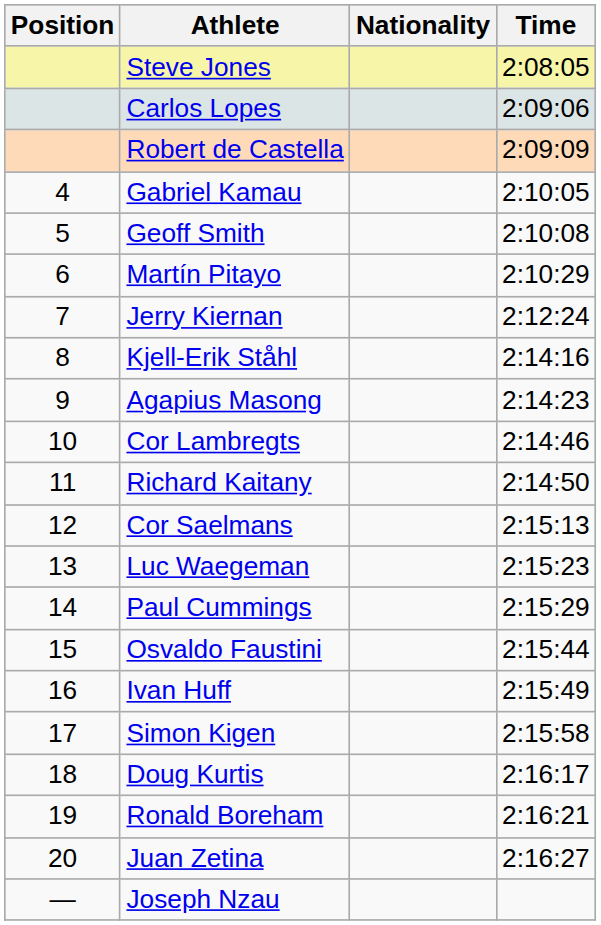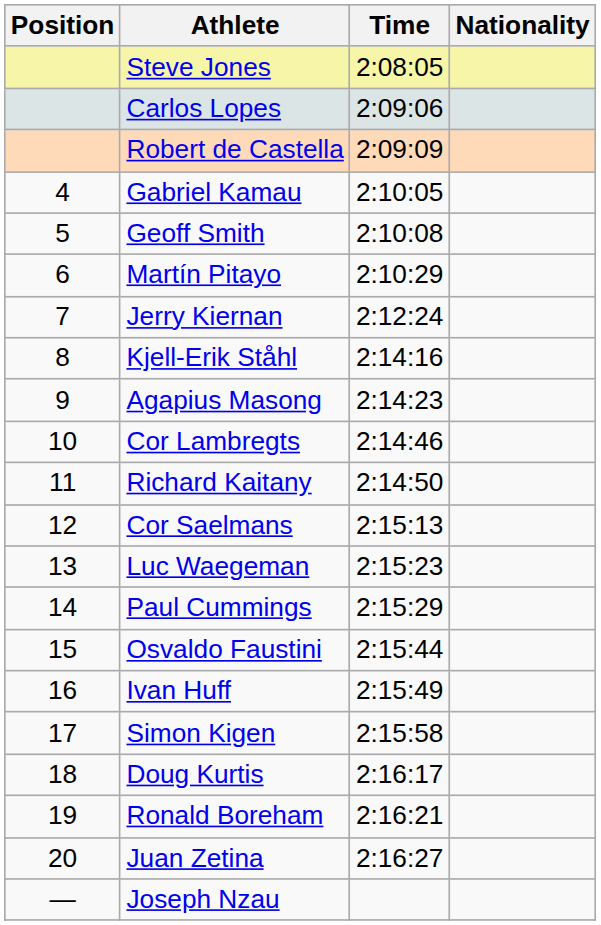 <table class="wikitable sortable">
 <tr>
 <th>Position</th>
 <th>Athlete</th>
+<th>Time</th>
 <th>Nationality</th>
-<th>Time</th>
 </tr>
 <tr bgcolor=#F7F6A8>
 <td align=center></td>
 <td><a href='#'>Steve Jones</a></td>
+<td>2:08:05</td>
 <td></td>
-<td>2:08:05</td>
 </tr>
 <tr bgcolor=#DCE5E5>
 <td align=center></td>
 <td><a href='#'>Carlos Lopes</a></td>
+<td>2:09:06</td>
 <td></td>
-<td>2:09:06</td>
 </tr>
 <tr bgcolor=#FFDAB9>
 <td align=center></td>
 <td><a href='#'>Robert de Castella</a></td>
+<td>2:09:09</td>
 <td></td>
-<td>2:09:09</td>
 </tr>
 <tr>
 <td align=center>4</td>
 <td><a href='#'>Gabriel Kamau</a></td>
+<td>2:10:05</td>
 <td></td>
-<td>2:10:05</td>
 </tr>
 <tr>
 <td align=center>5</td>
 <td><a href='#'>Geoff Smith</a></td>
+<td>2:10:08</td>
 <td></td>
-<td>2:10:08</td>
 </tr>
 <tr>
 <td align=center>6</td>
 <td><a href='#'>Martín Pitayo</a></td>
+<td>2:10:29</td>
 <td></td>
-<td>2:10:29</td>
 </tr>
 <tr>
 <td align=center>7</td>
 <td><a href='#'>Jerry Kiernan</a></td>
+<td>2:12:24</td>
 <td></td>
-<td>2:12:24</td>
 </tr>
 <tr>
 <td align=center>8</td>
 <td><a href='#'>Kjell-Erik Ståhl</a></td>
+<td>2:14:16</td>
 <td></td>
-<td>2:14:16</td>
 </tr>
 <tr>
 <td align=center>9</td>
 <td><a href='#'>Agapius Masong</a></td>
+<td>2:14:23</td>
 <td></td>
-<td>2:14:23</td>
 </tr>
 <tr>
 <td align=center>10</td>
 <td><a href='#'>Cor Lambregts</a></td>
+<td>2:14:46</td>
 <td></td>
-<td>2:14:46</td>
 </tr>
 <tr>
 <td align=center>11</td>
 <td><a href='#'>Richard Kaitany</a></td>
+<td>2:14:50</td>
 <td></td>
-<td>2:14:50</td>
 </tr>
 <tr>
 <td align=center>12</td>
 <td><a href='#'>Cor Saelmans</a></td>
+<td>2:15:13</td>
 <td></td>
-<td>2:15:13</td>
 </tr>
 <tr>
 <td align=center>13</td>
 <td><a href='#'>Luc Waegeman</a></td>
+<td>2:15:23</td>
 <td></td>
-<td>2:15:23</td>
 </tr>
 <tr>
 <td align=center>14</td>
 <td><a href='#'>Paul Cummings</a></td>
+<td>2:15:29</td>
 <td></td>
-<td>2:15:29</td>
 </tr>
 <tr>
 <td align=center>15</td>
 <td><a href='#'>Osvaldo Faustini</a></td>
+<td>2:15:44</td>
 <td></td>
-<td>2:15:44</td>
 </tr>
 <tr>
 <td align=center>16</td>
 <td><a href='#'>Ivan Huff</a></td>
+<td>2:15:49</td>
 <td></td>
-<td>2:15:49</td>
 </tr>
 <tr>
 <td align=center>17</td>
 <td><a href='#'>Simon Kigen</a></td>
+<td>2:15:58</td>
 <td></td>
-<td>2:15:58</td>
 </tr>
 <tr>
 <td align=center>18</td>
 <td><a href='#'>Doug Kurtis</a></td>
+<td>2:16:17</td>
 <td></td>
-<td>2:16:17</td>
 </tr>
 <tr>
 <td align=center>19</td>
 <td><a href='#'>Ronald Boreham</a></td>
+<td>2:16:21</td>
 <td></td>
-<td>2:16:21</td>
 </tr>
 <tr>
 <td align=center>20</td>
 <td><a href='#'>Juan Zetina</a></td>
+<td>2:16:27</td>
 <td></td>
-<td>2:16:27</td>
 </tr>
 <tr>
 <td align=center>—</td>
 <td><a href='#'>Joseph Nzau</a></td>
 <td></td>
 <td></td>
 </tr>
 </table>
